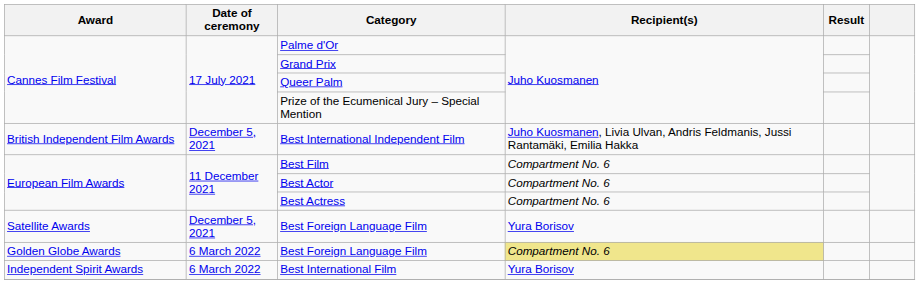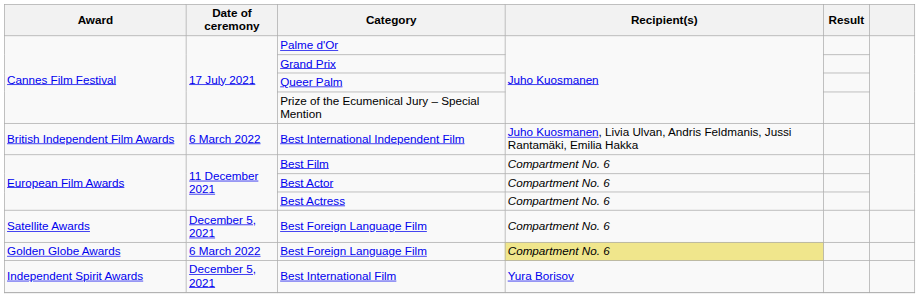 <table class="wikitable plainrowheaders sortable">
 <tr>
 <th scope="col" style="width:20%;">Award</th>
 <th scope="col" style="width:10%;">Date of ceremony</th>
 <th scope="col" style="width:25%;">Category</th>
 <th scope="col" style="width:35%;">Recipient(s)</th>
 <th scope="col" style="width:5%;">Result</th>
 <th scope="col" style="width:10%;" class="unsortable"></th>
 </tr>
 <tr>
 <td rowspan=4><a href='#'>Cannes Film Festival</a></td>
 <td rowspan=4><a href='#'>17 July 2021</a></td>
 <td><a href='#'>Palme d'Or</a></td>
 <td rowspan="4"><a href='#'>Juho Kuosmanen</a></td>
 <td></td>
 <td rowspan=4></td>
 </tr>
 <tr>
 <td><a href='#'>Grand Prix</a></td>
 <td></td>
 </tr>
 <tr>
 <td><a href='#'>Queer Palm</a></td>
 <td></td>
 </tr>
 <tr>
 <td>Prize of the Ecumenical Jury – Special Mention</td>
 <td></td>
 </tr>
 <tr>
 <td><a href='#'>British Independent Film Awards</a></td>
-<td><a href='#'>December 5, 2021</a></td>
+<td><a href='#'>6 March 2022</a></td>
 <td><a href='#'>Best International Independent Film</a></td>
 <td><a href='#'>Juho Kuosmanen</a>, Livia Ulvan, Andris Feldmanis, Jussi Rantamäki, Emilia Hakka</td>
 <td></td>
 <td></td>
 </tr>
 <tr>
 <td rowspan=3><a href='#'>European Film Awards</a></td>
 <td rowspan=3><a href='#'>11 December 2021</a></td>
 <td><a href='#'>Best Film</a></td>
 <td><em>Compartment No. 6</em></td>
 <td></td>
 <td rowspan=3></td>
 </tr>
 <tr>
 <td><a href='#'>Best Actor</a></td>
 <td><em>Compartment No. 6</em></td>
 <td></td>
 </tr>
 <tr>
 <td><a href='#'>Best Actress</a></td>
 <td><em>Compartment No. 6</em></td>
 <td></td>
 </tr>
 <tr>
 <td><a href='#'>Satellite Awards</a></td>
 <td><a href='#'>December 5, 2021</a></td>
 <td><a href='#'>Best Foreign Language Film</a></td>
-<td><a href='#'>Yura Borisov</a></td>
+<td><em>Compartment No. 6</em></td>
 <td></td>
 <td></td>
 </tr>
 <tr>
 <td><a href='#'>Golden Globe Awards</a></td>
 <td><a href='#'>6 March 2022</a></td>
 <td><a href='#'>Best Foreign Language Film</a></td>
 <td style="background: khaki;"><em>Compartment No. 6</em></td>
 <td></td>
 <td></td>
 </tr>
 <tr>
 <td><a href='#'>Independent Spirit Awards</a></td>
-<td><a href='#'>6 March 2022</a></td>
+<td><a href='#'>December 5, 2021</a></td>
 <td><a href='#'>Best International Film</a></td>
 <td><a href='#'>Yura Borisov</a></td>
 <td></td>
 <td></td>
 </tr>
 <tr>
 </tr>
 </table>
